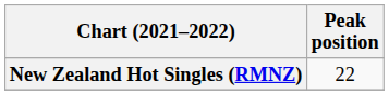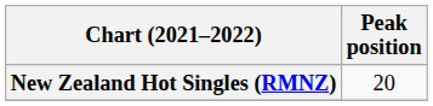 <table class="wikitable sortable plainrowheaders" style="text-align:center">
 <tr>
 <th scope="col">Chart (2021–2022)</th>
 <th scope="col">Peak<br>position</th>
 </tr>
 <tr>
 </tr>
 <tr>
 </tr>
 <tr>
 </tr>
 <tr>
 </tr>
 <tr>
 </tr>
 <tr>
 <th scope="row">New Zealand Hot Singles (<a href='#'>RMNZ</a>)</th>
-<td>22</td>
+<td>20</td>
 </tr>
 <tr>
 </tr>
 <tr>
 </tr>
 </table>
